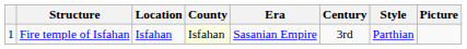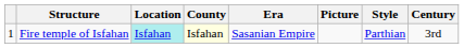 <table class="sortable wikitable">
 <tr>
 <th></th>
 <th>Structure</th>
 <th>Location</th>
 <th>County</th>
 <th>Era</th>
+<th>Picture</th>
+<th>Style</th>
 <th>Century</th>
-<th>Style</th>
-<th>Picture</th>
 </tr>
 <tr>
 <td>1</td>
 <td><a href='#'>Fire temple of Isfahan</a></td>
-<td><a href='#'>Isfahan</a></td>
+<td style="background: paleturquoise;"><a href='#'>Isfahan</a></td>
 <td style="background: lightyellow;">Isfahan</td>
 <td><a href='#'>Sasanian Empire</a></td>
+<td></td>
+<td><a href='#'>Parthian</a></td>
 <td align="center">3rd</td>
-<td><a href='#'>Parthian</a></td>
-<td></td>
 </tr>
 </table>
